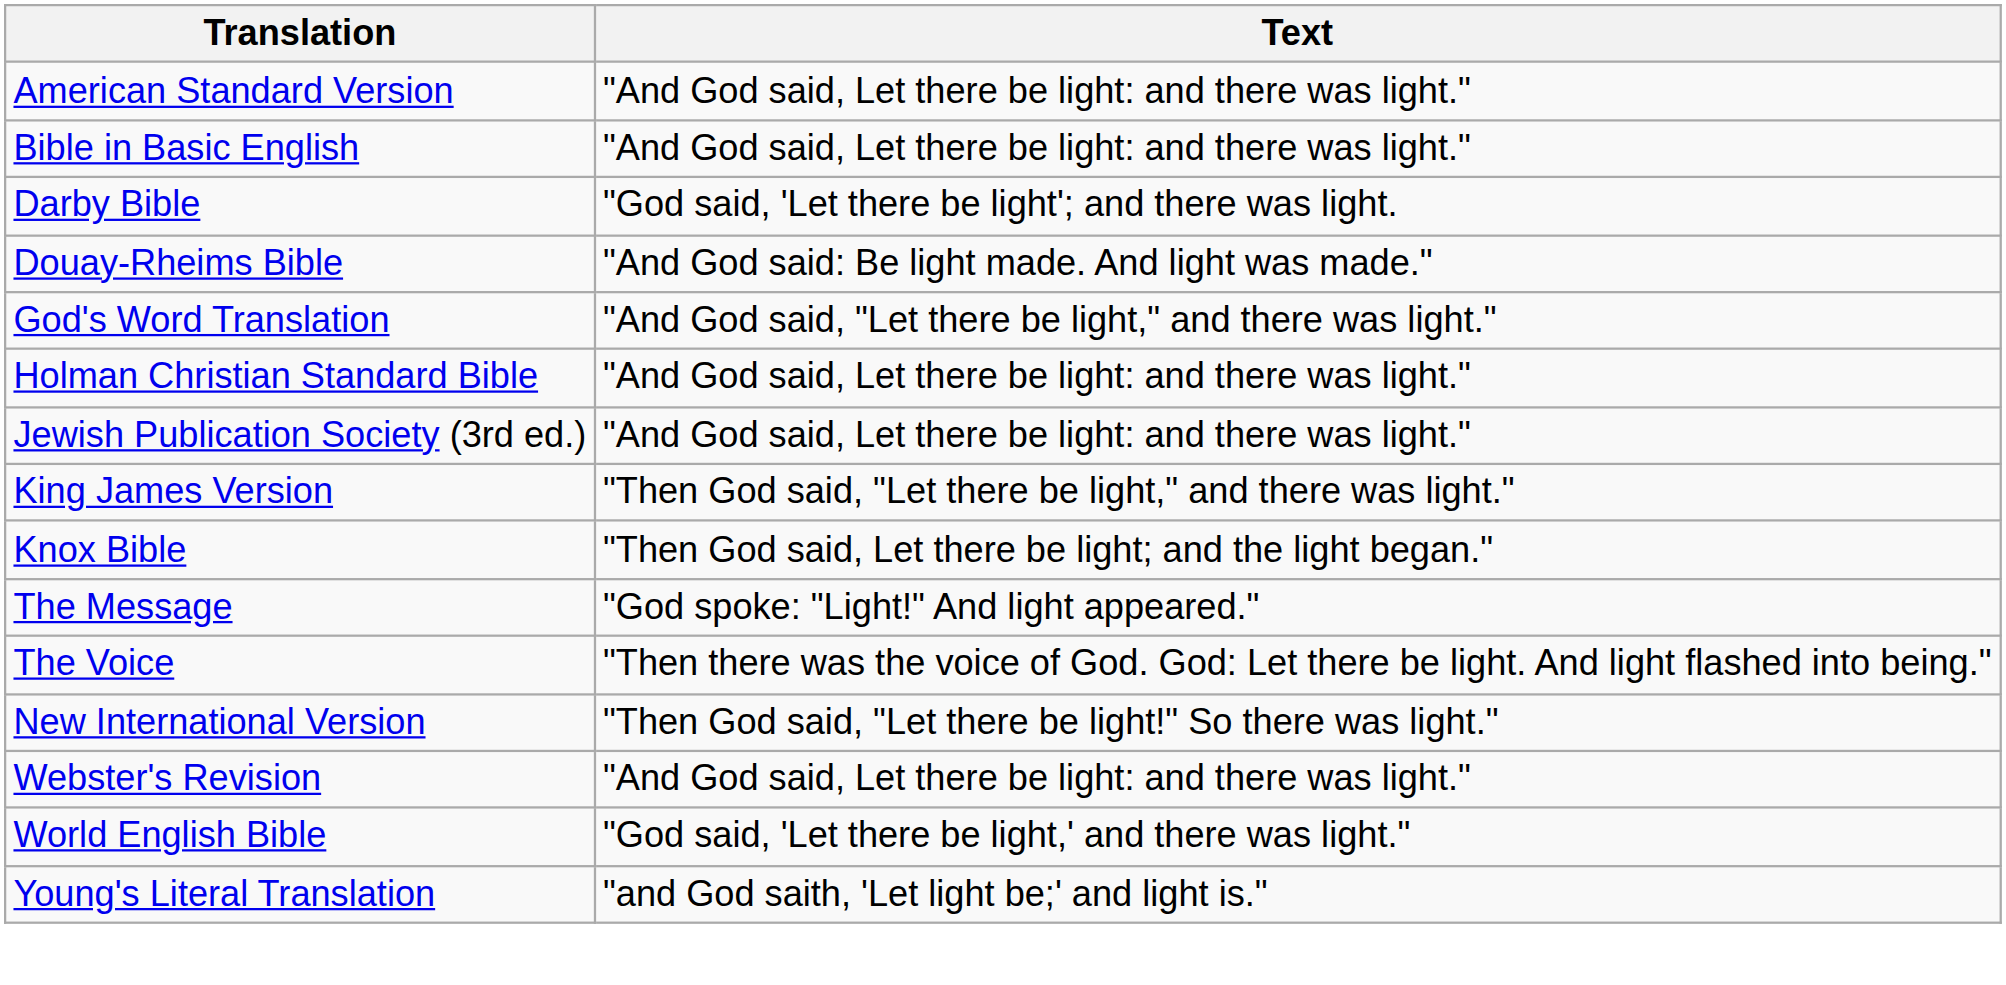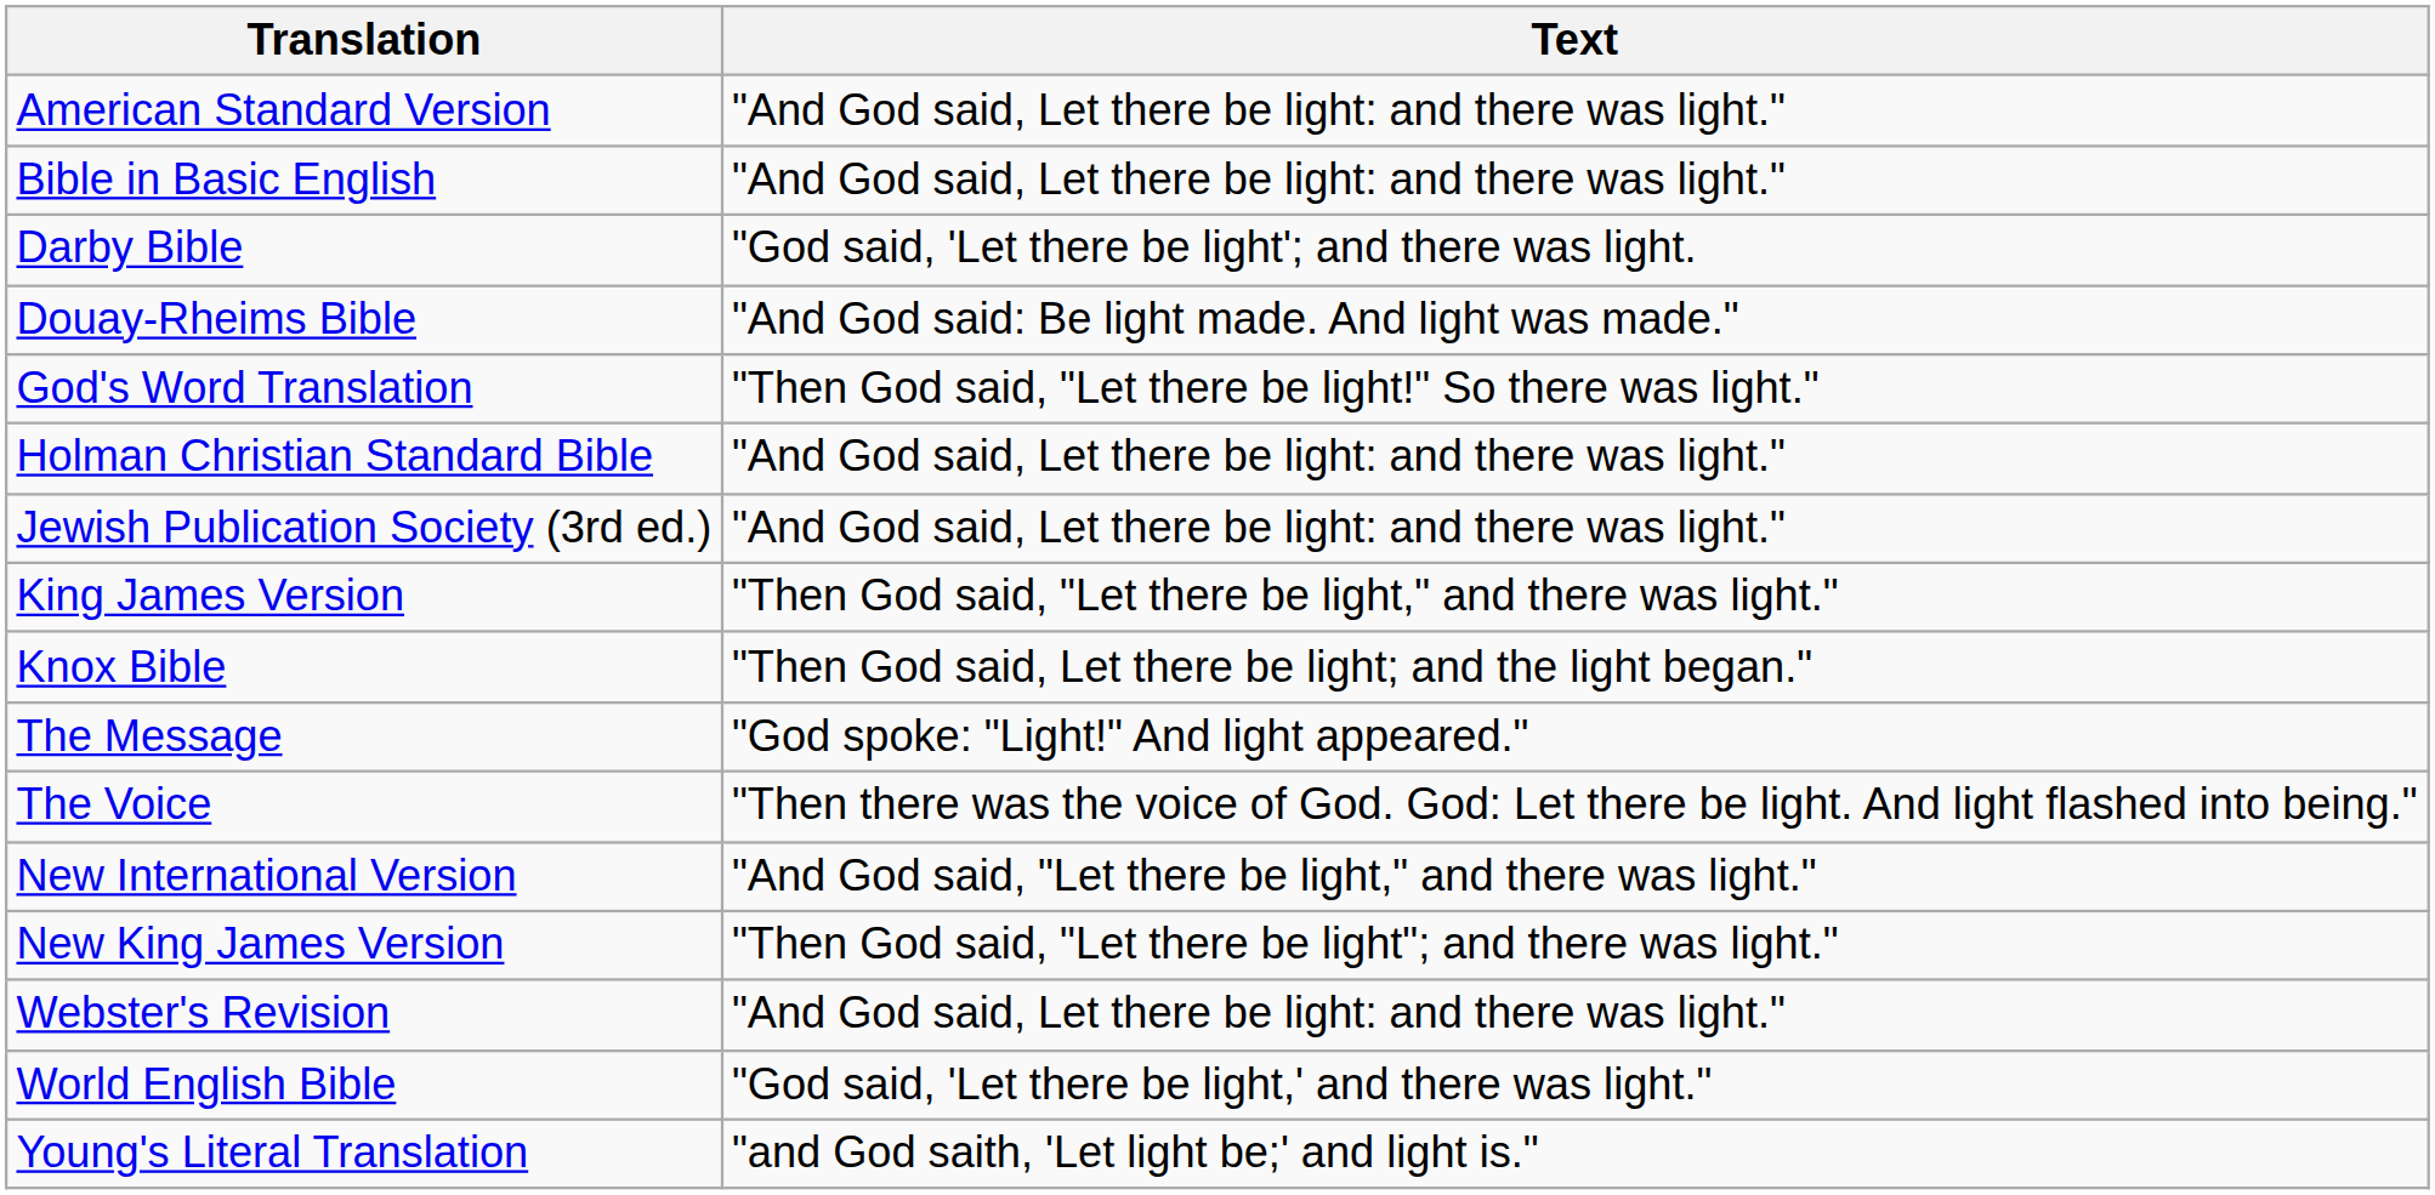 <table class="wikitable">
 <tr>
 <th>Translation</th>
 <th>Text</th>
 </tr>
 <tr>
 <td><a href='#'>American Standard Version</a></td>
 <td>"And God said, Let there be light: and there was light."</td>
 </tr>
 <tr>
 <td><a href='#'>Bible in Basic English</a></td>
 <td>"And God said, Let there be light: and there was light."</td>
 </tr>
 <tr>
 <td><a href='#'>Darby Bible</a></td>
 <td>"God said, 'Let there be light'; and there was light.</td>
 </tr>
 <tr>
 <td><a href='#'>Douay-Rheims Bible</a></td>
 <td>"And God said: Be light made. And light was made."</td>
 </tr>
 <tr>
 <td><a href='#'>God's Word Translation</a></td>
-<td>"And God said, "Let there be light," and there was light."</td>
+<td>"Then God said, "Let there be light!" So there was light."</td>
 </tr>
 <tr>
 <td><a href='#'>Holman Christian Standard Bible</a></td>
 <td>"And God said, Let there be light: and there was light."</td>
 </tr>
 <tr>
 <td><a href='#'>Jewish Publication Society</a> (3rd ed.)</td>
 <td>"And God said, Let there be light: and there was light."</td>
 </tr>
 <tr>
 <td><a href='#'>King James Version</a></td>
 <td>"Then God said, "Let there be light," and there was light."</td>
 </tr>
 <tr>
 <td><a href='#'>Knox Bible</a></td>
 <td>"Then God said, Let there be light; and the light began."</td>
 </tr>
 <tr>
 <td><a href='#'>The Message</a></td>
 <td>"God spoke: "Light!" And light appeared."</td>
 </tr>
 <tr>
 <td><a href='#'>The Voice</a></td>
 <td>"Then there was the voice of God. God: Let there be light. And light flashed into being."</td>
 </tr>
 <tr>
 <td><a href='#'>New International Version</a></td>
-<td>"Then God said, "Let there be light!" So there was light."</td>
+<td>"And God said, "Let there be light," and there was light."</td>
+</tr>
+<tr>
+<td><a href='#'>New King James Version</a></td>
+<td>"Then God said, "Let there be light"; and there was light."</td>
 </tr>
 <tr>
 <td><a href='#'>Webster's Revision</a></td>
 <td>"And God said, Let there be light: and there was light."</td>
 </tr>
 <tr>
 <td><a href='#'>World English Bible</a></td>
 <td>"God said, 'Let there be light,' and there was light."</td>
 </tr>
 <tr>
 <td><a href='#'>Young's Literal Translation</a></td>
 <td>"and God saith, 'Let light be;' and light is."</td>
 </tr>
 </table>
